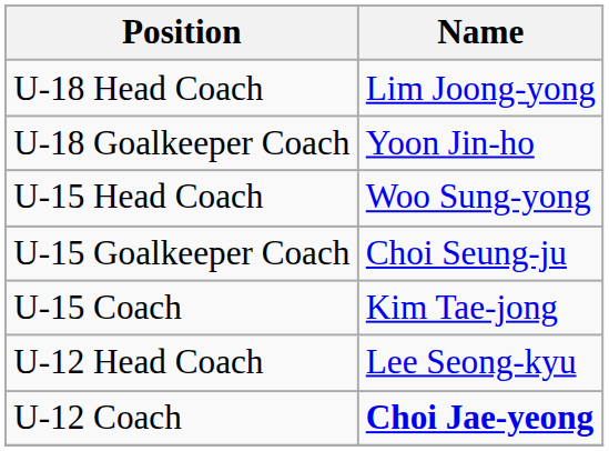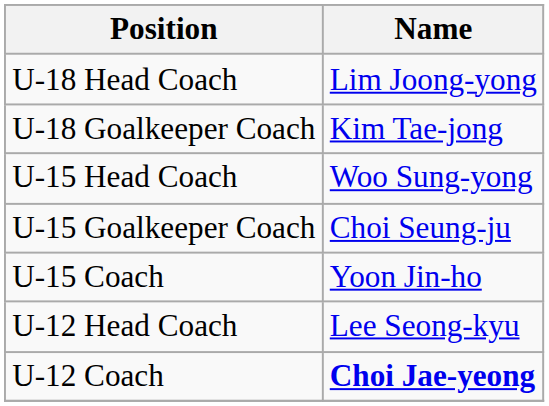 <table class="wikitable">
 <tr>
 <th>Position</th>
 <th>Name</th>
 </tr>
 <tr>
 <td>U-18 Head Coach</td>
 <td> <a href='#'>Lim Joong-yong</a></td>
 </tr>
 <tr>
 <td>U-18 Goalkeeper Coach</td>
-<td> <a href='#'>Yoon Jin-ho</a></td>
+<td> <a href='#'>Kim Tae-jong</a></td>
 </tr>
 <tr>
 <td>U-15 Head Coach</td>
 <td> <a href='#'>Woo Sung-yong</a></td>
 </tr>
 <tr>
 <td>U-15 Goalkeeper Coach</td>
 <td> <a href='#'>Choi Seung-ju</a></td>
 </tr>
 <tr>
 <td>U-15 Coach</td>
-<td> <a href='#'>Kim Tae-jong</a></td>
+<td> <a href='#'>Yoon Jin-ho</a></td>
 </tr>
 <tr>
 <td>U-12 Head Coach</td>
 <td> <a href='#'>Lee Seong-kyu</a></td>
 </tr>
 <tr>
 <td>U-12 Coach</td>
 <td><strong> <a href='#'>Choi Jae-yeong</a></strong></td>
 </tr>
 <tr>
 </tr>
 </table>
